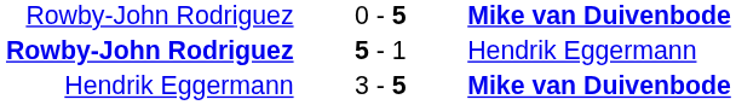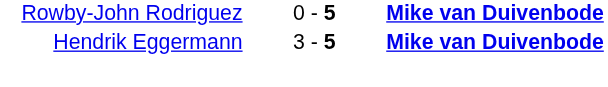 <table style="text-align:center">
 <tr>
 <th width=223></th>
 <th width=100></th>
 <th width=223></th>
 </tr>
 <tr>
 <td align=right><a href='#'>Rowby-John Rodriguez</a> </td>
 <td>0 - <strong>5</strong></td>
 <td align=left> <strong><a href='#'>Mike van Duivenbode</a></strong></td>
 </tr>
 <tr>
-<td align=right><strong><a href='#'>Rowby-John Rodriguez</a></strong> </td>
-<td><strong>5</strong> - 1</td>
-<td align=left> <a href='#'>Hendrik Eggermann</a></td>
-</tr>
-<tr>
 <td align=right><a href='#'>Hendrik Eggermann</a> </td>
 <td>3 - <strong>5</strong></td>
 <td align=left> <strong><a href='#'>Mike van Duivenbode</a></strong></td>
 </tr>
 </table>
